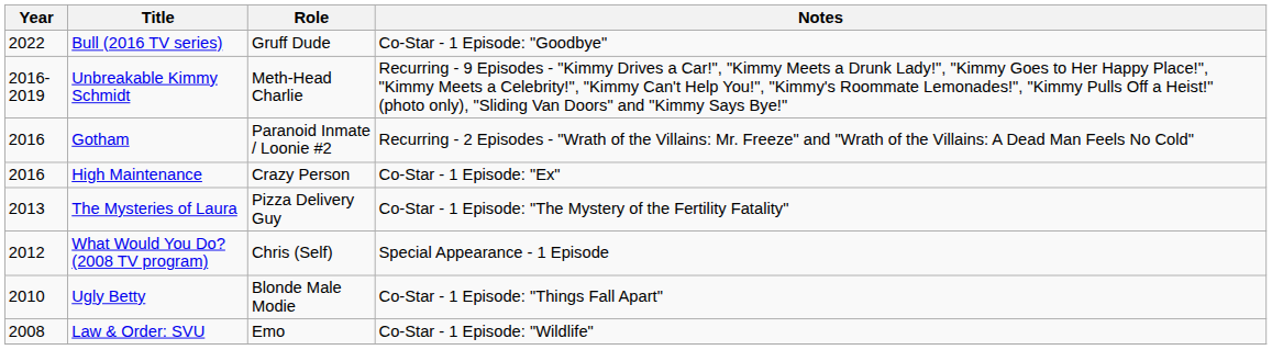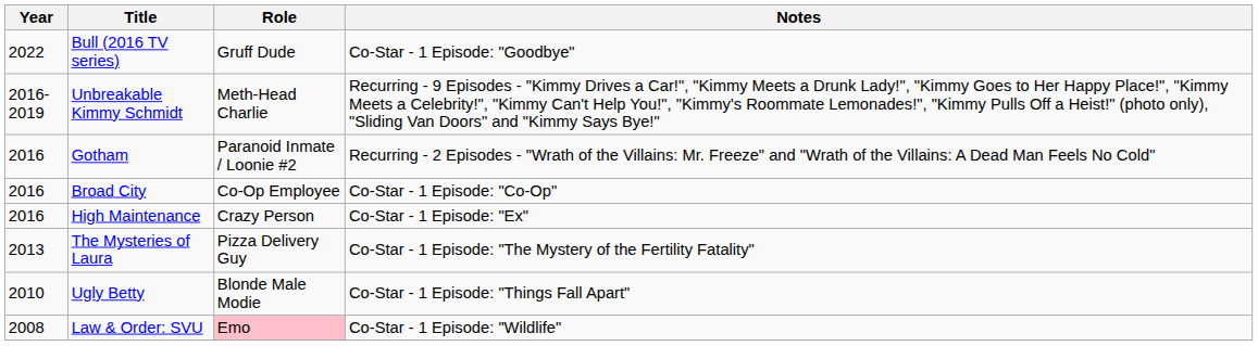 <table class="wikitable sortable">
 <tr>
 <th>Year</th>
 <th>Title</th>
 <th>Role</th>
 <th class="unsortable">Notes</th>
 </tr>
 <tr>
 <td>2022</td>
 <td><a href='#'>Bull (2016 TV series)</a></td>
 <td>Gruff Dude</td>
 <td>Co-Star - 1 Episode: "Goodbye"</td>
 </tr>
 <tr>
 <td>2016-2019</td>
 <td><a href='#'>Unbreakable Kimmy Schmidt</a></td>
 <td>Meth-Head Charlie</td>
 <td>Recurring - 9 Episodes - "Kimmy Drives a Car!", "Kimmy Meets a Drunk Lady!", "Kimmy Goes to Her Happy Place!", "Kimmy Meets a Celebrity!", "Kimmy Can't Help You!", "Kimmy's Roommate Lemonades!", "Kimmy Pulls Off a Heist!" (photo only), "Sliding Van Doors" and "Kimmy Says Bye!"</td>
 </tr>
 <tr>
 <td>2016</td>
 <td><a href='#'>Gotham</a></td>
 <td>Paranoid Inmate / Loonie #2</td>
 <td>Recurring - 2 Episodes - "Wrath of the Villains: Mr. Freeze" and "Wrath of the Villains: A Dead Man Feels No Cold"</td>
 </tr>
 <tr>
 <td>2016</td>
+<td><a href='#'>Broad City</a></td>
+<td>Co-Op Employee</td>
+<td>Co-Star - 1 Episode: "Co-Op"</td>
+</tr>
+<tr>
+<td>2016</td>
 <td><a href='#'>High Maintenance</a></td>
 <td>Crazy Person</td>
 <td>Co-Star - 1 Episode: "Ex"</td>
 </tr>
 <tr>
 <td>2013</td>
 <td><a href='#'>The Mysteries of Laura</a></td>
 <td>Pizza Delivery Guy</td>
 <td>Co-Star - 1 Episode: "The Mystery of the Fertility Fatality"</td>
 </tr>
 <tr>
-<td>2012</td>
-<td><a href='#'>What Would You Do? (2008 TV program)</a></td>
-<td>Chris (Self)</td>
-<td>Special Appearance - 1 Episode</td>
-</tr>
-<tr>
 <td>2010</td>
 <td><a href='#'>Ugly Betty</a></td>
 <td>Blonde Male Modie</td>
 <td>Co-Star - 1 Episode: "Things Fall Apart"</td>
 </tr>
 <tr>
 <td>2008</td>
 <td><a href='#'>Law & Order: SVU</a></td>
-<td>Emo</td>
+<td style="background: pink;">Emo</td>
 <td>Co-Star - 1 Episode: "Wildlife"</td>
 </tr>
 <tr>
 </tr>
 </table>
